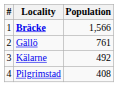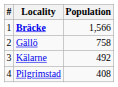 <table class="wikitable">
 <tr>
 <th>#</th>
 <th>Locality</th>
 <th>Population</th>
 </tr>
 <tr>
 <td>1</td>
 <td><strong><a href='#'>Bräcke</a></strong></td>
 <td align="right">1,566</td>
 </tr>
 <tr>
 <td>2</td>
 <td><a href='#'>Gällö</a></td>
-<td align="right">761</td>
+<td align="right">758</td>
 </tr>
 <tr>
 <td>3</td>
 <td><a href='#'>Kälarne</a></td>
 <td align="right">492</td>
 </tr>
 <tr>
 <td>4</td>
 <td><a href='#'>Pilgrimstad</a></td>
 <td align="right">408</td>
 </tr>
 </table>
